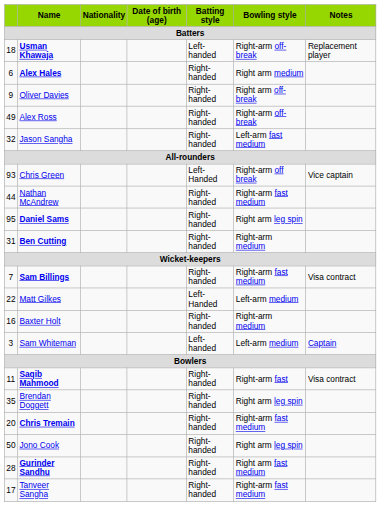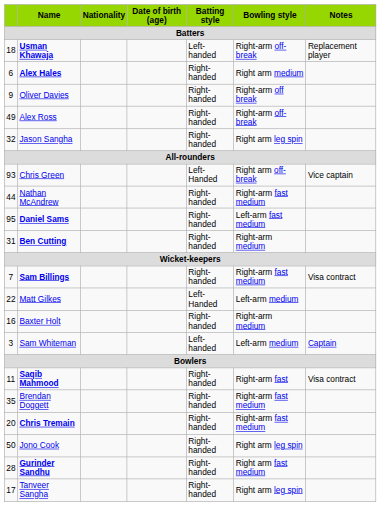 <table class="wikitable"  style="font-size:85%;">
 <tr>
 <th style="background:#96D701; color:black;"></th>
 <th style="background:#96D701; color:black;">Name</th>
 <th style="background:#96D701; color:black;">Nationality</th>
 <th style="background:#96D701; color:black;">Date of birth (age)</th>
 <th style="background:#96D701; color:black;">Batting style</th>
 <th style="background:#96D701; color:black;">Bowling style</th>
 <th style="background:#96D701; color:black;">Notes</th>
 </tr>
 <tr>
 <th colspan="7"  style="background:#dcdcdc; text-align:center;">Batters</th>
 </tr>
 <tr>
 <td style="text-align:center">18</td>
 <td><strong><a href='#'>Usman Khawaja</a></strong></td>
 <td></td>
 <td></td>
 <td>Left-handed</td>
 <td>Right-arm <a href='#'>off-break</a></td>
 <td>Replacement player</td>
 </tr>
 <tr>
 <td style="text-align:center">6</td>
 <td><strong><a href='#'>Alex Hales</a></strong></td>
 <td></td>
 <td></td>
 <td>Right-handed</td>
 <td>Right arm <a href='#'>medium</a></td>
 <td></td>
 </tr>
 <tr>
 <td style="text-align:center">9</td>
 <td><a href='#'>Oliver Davies</a></td>
 <td></td>
 <td></td>
 <td>Right-handed</td>
-<td>Right arm <a href='#'>off-break</a></td>
+<td>Right-arm <a href='#'>off break</a></td>
 <td></td>
 </tr>
 <tr>
 <td style="text-align:center">49</td>
 <td><a href='#'>Alex Ross</a></td>
 <td></td>
 <td></td>
 <td>Right-handed</td>
 <td>Right-arm <a href='#'>off-break</a></td>
 <td></td>
 </tr>
 <tr>
 <td style="text-align:center">32</td>
 <td><a href='#'>Jason Sangha</a></td>
 <td></td>
 <td></td>
 <td>Right-handed</td>
-<td>Left-arm <a href='#'>fast medium</a></td>
+<td>Right arm <a href='#'>leg spin</a></td>
 <td></td>
 </tr>
 <tr>
 <th colspan="7" style="background:#dcdcdc; text-align:center;">All-rounders</th>
 </tr>
 <tr>
 <td style="text-align:center">93</td>
 <td><a href='#'>Chris Green</a></td>
 <td></td>
 <td></td>
 <td>Left-Handed</td>
-<td>Right-arm <a href='#'>off break</a></td>
+<td>Right arm <a href='#'>off-break</a></td>
 <td>Vice captain</td>
 </tr>
 <tr>
 <td style="text-align:center">44</td>
 <td><a href='#'>Nathan McAndrew</a></td>
 <td></td>
 <td></td>
 <td>Right-handed</td>
 <td>Right-arm <a href='#'>fast medium</a></td>
 <td></td>
 </tr>
 <tr>
 <td style="text-align:center">95</td>
 <td><strong><a href='#'>Daniel Sams</a></strong></td>
 <td></td>
 <td></td>
 <td>Right-handed</td>
-<td>Right arm <a href='#'>leg spin</a></td>
+<td>Left-arm <a href='#'>fast medium</a></td>
 <td></td>
 </tr>
 <tr>
 <td style="text-align:center">31</td>
 <td><strong><a href='#'>Ben Cutting</a></strong></td>
 <td></td>
 <td></td>
 <td>Right-handed</td>
 <td>Right-arm <a href='#'>medium</a></td>
 <td></td>
 </tr>
 <tr>
 <th colspan="7" style="background:#dcdcdc; text-align:center;">Wicket-keepers</th>
 </tr>
 <tr>
 <td style="text-align:center">7</td>
 <td><strong><a href='#'>Sam Billings</a></strong></td>
 <td></td>
 <td></td>
 <td>Right-handed</td>
 <td>Right-arm <a href='#'>fast medium</a></td>
 <td>Visa contract</td>
 </tr>
 <tr>
 <td style="text-align:center">22</td>
 <td><a href='#'>Matt Gilkes</a></td>
 <td></td>
 <td></td>
 <td>Left-Handed</td>
 <td>Left-arm <a href='#'>medium</a></td>
 <td></td>
 </tr>
 <tr>
 <td style="text-align:center">16</td>
 <td><a href='#'>Baxter Holt</a></td>
 <td></td>
 <td></td>
 <td>Right-handed</td>
 <td>Right-arm <a href='#'>medium</a></td>
 <td></td>
 </tr>
 <tr>
 <td style="text-align:center">3</td>
 <td><a href='#'>Sam Whiteman</a></td>
 <td></td>
 <td></td>
 <td>Left-handed</td>
 <td>Left-arm <a href='#'>medium</a></td>
 <td><a href='#'>Captain</a></td>
 </tr>
 <tr>
 <th colspan="7" style="background:#dcdcdc; text-align:center;">Bowlers</th>
 </tr>
 <tr>
 <td style="text-align:center">11</td>
 <td><strong><a href='#'>Saqib Mahmood</a></strong></td>
 <td></td>
 <td></td>
 <td>Right-handed</td>
 <td>Right-arm <a href='#'>fast</a></td>
 <td>Visa contract</td>
 </tr>
 <tr>
 <td style="text-align:center">35</td>
 <td><a href='#'>Brendan Doggett</a></td>
 <td></td>
 <td></td>
 <td>Right-handed</td>
-<td>Right arm <a href='#'>leg spin</a></td>
+<td>Right-arm <a href='#'>fast medium</a></td>
 <td></td>
 </tr>
 <tr>
 <td style="text-align:center">20</td>
 <td><strong><a href='#'>Chris Tremain</a></strong></td>
 <td></td>
 <td></td>
 <td>Right-handed</td>
 <td>Right-arm <a href='#'>fast medium</a></td>
 <td></td>
 </tr>
 <tr>
 <td style="text-align:center">50</td>
 <td><a href='#'>Jono Cook</a></td>
 <td></td>
 <td></td>
 <td>Right-handed</td>
 <td>Right arm <a href='#'>leg spin</a></td>
 <td></td>
 </tr>
 <tr>
 <td style="text-align:center">28</td>
 <td><strong><a href='#'>Gurinder Sandhu</a></strong></td>
 <td></td>
 <td></td>
 <td>Right-handed</td>
 <td>Right arm <a href='#'>fast medium</a></td>
 <td></td>
 </tr>
 <tr>
 <td style="text-align:center">17</td>
 <td><a href='#'>Tanveer Sangha</a></td>
 <td></td>
 <td></td>
 <td>Right-handed</td>
-<td>Right-arm <a href='#'>fast medium</a></td>
+<td>Right arm <a href='#'>leg spin</a></td>
 <td></td>
 </tr>
 </table>
